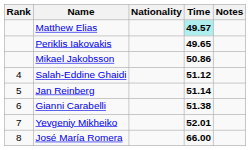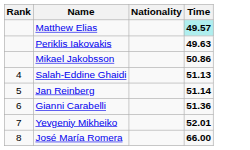 <table class="wikitable sortable" style="text-align:center">
 <tr>
 <th>Rank</th>
 <th>Name</th>
 <th>Nationality</th>
 <th>Time</th>
-<th>Notes</th>
 </tr>
 <tr>
 <td></td>
 <td align=left><a href='#'>Matthew Elias</a></td>
 <td align=left></td>
 <td style="background: paleturquoise;"><strong>49.57</strong></td>
-<td></td>
 </tr>
 <tr>
 <td></td>
 <td align=left><a href='#'>Periklis Iakovakis</a></td>
 <td align=left></td>
-<td><strong>49.65</strong></td>
-<td></td>
+<td><strong>49.63</strong></td>
 </tr>
 <tr>
 <td></td>
 <td align=left><a href='#'>Mikael Jakobsson</a></td>
 <td align=left></td>
 <td><strong>50.86</strong></td>
-<td></td>
 </tr>
 <tr>
 <td>4</td>
 <td align=left><a href='#'>Salah-Eddine Ghaidi</a></td>
 <td align=left></td>
-<td><strong>51.12</strong></td>
-<td></td>
+<td><strong>51.13</strong></td>
 </tr>
 <tr>
 <td>5</td>
 <td align=left><a href='#'>Jan Reinberg</a></td>
 <td align=left></td>
 <td><strong>51.14</strong></td>
-<td></td>
 </tr>
 <tr>
 <td>6</td>
 <td align=left><a href='#'>Gianni Carabelli</a></td>
 <td align=left></td>
-<td><strong>51.38</strong></td>
-<td></td>
+<td><strong>51.36</strong></td>
 </tr>
 <tr>
 <td>7</td>
 <td align=left><a href='#'>Yevgeniy Mikheiko</a></td>
 <td align=left></td>
 <td><strong>52.01</strong></td>
-<td></td>
 </tr>
 <tr>
 <td>8</td>
 <td align=left><a href='#'>José María Romera</a></td>
 <td align=left></td>
 <td><strong>66.00</strong></td>
-<td></td>
 </tr>
 </table>
